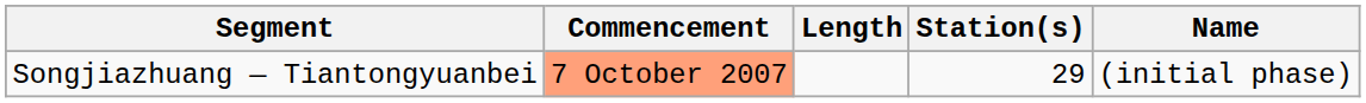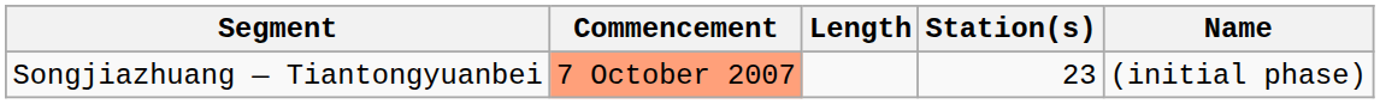 <table class="wikitable" style="border-collapse: collapse; text-align: right;">
 <tr>
 <th>Segment</th>
 <th>Commencement</th>
 <th>Length</th>
 <th>Station(s)</th>
 <th>Name</th>
 </tr>
 <tr>
 <td style="text-align: left;">Songjiazhuang — Tiantongyuanbei</td>
 <td style="background: lightsalmon;">7 October 2007</td>
 <td></td>
-<td>29</td>
+<td>23</td>
 <td style="text-align: left;">(initial phase)</td>
 </tr>
 </table>
